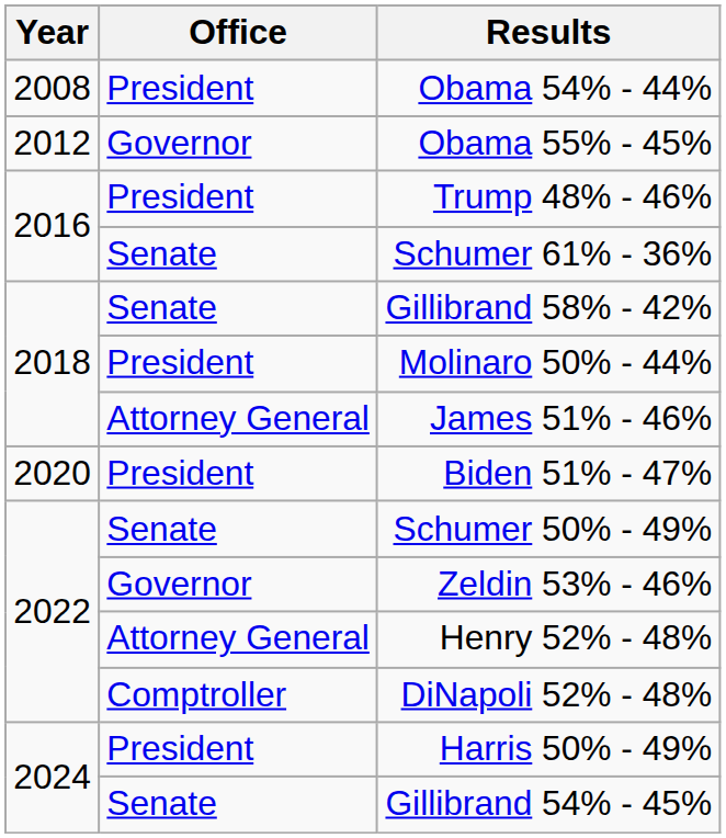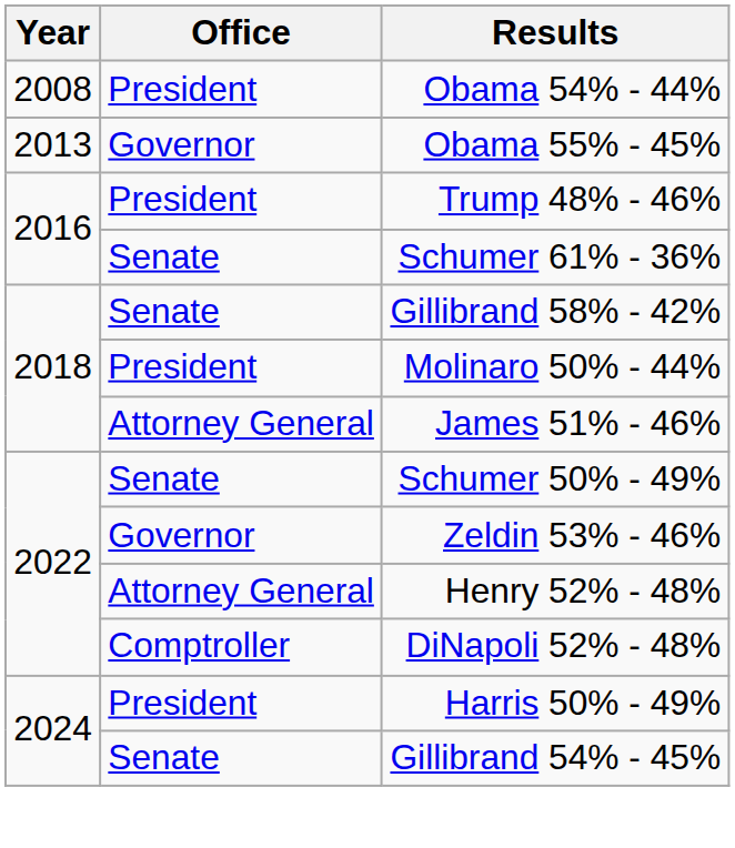 <table class=wikitable>
 <tr>
 <th>Year</th>
 <th>Office</th>
 <th>Results</th>
 </tr>
 <tr>
 <td>2008</td>
 <td><a href='#'>President</a></td>
 <td align="right" ><a href='#'>Obama</a> 54% - 44%</td>
 </tr>
 <tr>
-<td>2012</td>
+<td>2013</td>
 <td><a href='#'>Governor</a></td>
 <td align="right" ><a href='#'>Obama</a> 55% - 45%</td>
 </tr>
 <tr>
 <td rowspan=2>2016</td>
 <td><a href='#'>President</a></td>
 <td align="right" ><a href='#'>Trump</a> 48% - 46%</td>
 </tr>
 <tr>
 <td><a href='#'>Senate</a></td>
 <td align="right" ><a href='#'>Schumer</a> 61% - 36%</td>
 </tr>
 <tr>
 <td rowspan=3>2018</td>
 <td><a href='#'>Senate</a></td>
 <td align="right" ><a href='#'>Gillibrand</a> 58% - 42%</td>
 </tr>
 <tr>
 <td><a href='#'>President</a></td>
 <td align="right" ><a href='#'>Molinaro</a> 50% - 44%</td>
 </tr>
 <tr>
 <td><a href='#'>Attorney General</a></td>
 <td align="right" ><a href='#'>James</a> 51% - 46%</td>
-</tr>
-<tr>
-<td>2020</td>
-<td><a href='#'>President</a></td>
-<td align="right" ><a href='#'>Biden</a> 51% - 47%</td>
 </tr>
 <tr>
 <td rowspan=4>2022</td>
 <td><a href='#'>Senate</a></td>
 <td align="right" ><a href='#'>Schumer</a> 50% - 49%</td>
 </tr>
 <tr>
 <td><a href='#'>Governor</a></td>
 <td align="right" ><a href='#'>Zeldin</a> 53% - 46%</td>
 </tr>
 <tr>
 <td><a href='#'>Attorney General</a></td>
 <td align="right" >Henry 52% - 48%</td>
 </tr>
 <tr>
 <td><a href='#'>Comptroller</a></td>
 <td align="right" ><a href='#'>DiNapoli</a> 52% - 48%</td>
 </tr>
 <tr>
 <td rowspan=2>2024</td>
 <td><a href='#'>President</a></td>
 <td align="right" ><a href='#'>Harris</a> 50% - 49%</td>
 </tr>
 <tr>
 <td><a href='#'>Senate</a></td>
 <td align="right" ><a href='#'>Gillibrand</a> 54% - 45%</td>
 </tr>
 </table>
